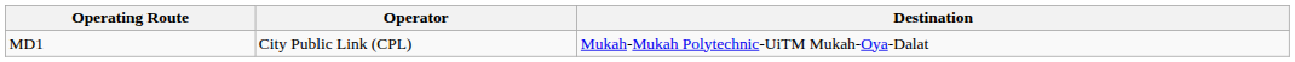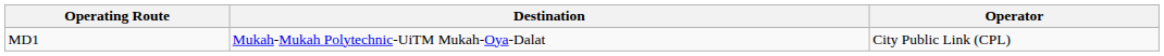 <table class="wikitable"  style="width:100%; margin:auto;">
 <tr>
 <th>Operating Route</th>
+<th>Destination</th>
 <th>Operator</th>
-<th>Destination</th>
 </tr>
 <tr>
 <td>MD1</td>
+<td><a href='#'>Mukah</a>-<a href='#'>Mukah Polytechnic</a>-UiTM Mukah-<a href='#'>Oya</a>-Dalat</td>
 <td>City Public Link (CPL)</td>
-<td><a href='#'>Mukah</a>-<a href='#'>Mukah Polytechnic</a>-UiTM Mukah-<a href='#'>Oya</a>-Dalat</td>
 </tr>
 </table>
